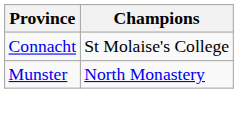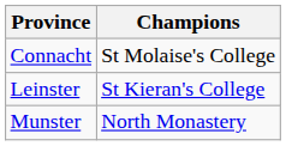 <table class="wikitable">
 <tr>
 <th>Province</th>
 <th>Champions</th>
 </tr>
 <tr>
 <td><a href='#'>Connacht</a></td>
 <td>St Molaise's College</td>
 </tr>
 <tr>
+<td><a href='#'>Leinster</a></td>
+<td><a href='#'>St Kieran's College</a></td>
+</tr>
+<tr>
 <td><a href='#'>Munster</a></td>
 <td><a href='#'>North Monastery</a></td>
 </tr>
 </table>
